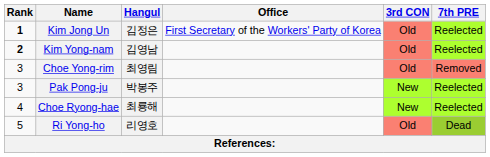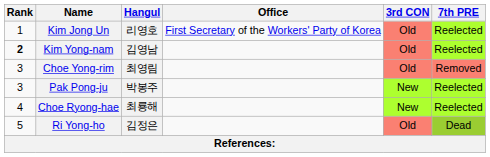 <table class="wikitable sortable">
 <tr>
 <th>Rank</th>
 <th>Name</th>
 <th><a href='#'>Hangul</a></th>
 <th>Office</th>
 <th><a href='#'>3rd CON</a></th>
 <th><a href='#'>7th PRE</a></th>
 </tr>
 <tr>
-<td align="center"><strong>1</strong></td>
+<td align="center">1</td>
 <th align="center" scope="row" style="font-weight:normal;"><a href='#'>Kim Jong Un</a></th>
-<th align="center" scope="row" style="font-weight:normal;">김정은</th>
+<th align="center" scope="row" style="font-weight:normal;">리영호</th>
 <td><a href='#'>First Secretary</a> of the <a href='#'>Workers' Party of Korea</a></td>
 <td style="background: Salmon" align="center">Old</td>
 <td align="center" style="background: GreenYellow">Reelected</td>
 </tr>
 <tr>
 <td align="center"><strong>2</strong></td>
 <th align="center" scope="row" style="font-weight:normal;"><a href='#'>Kim Yong-nam</a></th>
 <th align="center" scope="row" style="font-weight:normal;">김영남</th>
 <td></td>
 <td style="background: Salmon" align="center">Old</td>
 <td align="center" style="background: GreenYellow">Reelected</td>
 </tr>
 <tr>
 <td align="center">3</td>
 <th align="center" scope="row" style="font-weight:normal;"><a href='#'>Choe Yong-rim</a></th>
 <th align="center" scope="row" style="font-weight:normal;">최영림</th>
 <td></td>
 <td style="background: Salmon" align="center">Old</td>
 <td style="background: Salmon" align="center">Removed</td>
 </tr>
 <tr>
 <td align="center">3</td>
 <th align="center" scope="row" style="font-weight:normal;"><a href='#'>Pak Pong-ju</a></th>
 <th align="center" scope="row" style="font-weight:normal;">박봉주</th>
 <td></td>
 <td align="center" style="background: GreenYellow">New</td>
 <td align="center" style="background: GreenYellow">Reelected</td>
 </tr>
 <tr>
 <td align="center">4</td>
 <th align="center" scope="row" style="font-weight:normal;"><a href='#'>Choe Ryong-hae</a></th>
 <th align="center" scope="row" style="font-weight:normal;">최룡해</th>
 <td></td>
 <td align="center" style="background: GreenYellow">New</td>
 <td align="center" style="background: GreenYellow">Reelected</td>
 </tr>
 <tr>
 <td align="center">5</td>
 <th align="center" scope="row" style="font-weight:normal;"><a href='#'>Ri Yong-ho</a></th>
-<th align="center" scope="row" style="font-weight:normal;">리영호</th>
+<th align="center" scope="row" style="font-weight:normal;">김정은</th>
 <td></td>
 <td style="background: Salmon" align="center">Old</td>
 <td data-sort-value="1" align="center" style="background: YellowGreen">Dead</td>
 </tr>
 <tr>
 <th colspan="6" unsortable><strong>References:</strong><br></th>
 </tr>
 </table>
